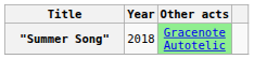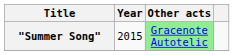 <table class="wikitable plainrowheaders" style="text-align:center;">
 <tr>
 <th scope="col" rowspan="1" style="width:10em;">Title</th>
 <th scope="col" rowspan="1">Year</th>
 <th scope="col" rowspan="1">Other acts</th>
 <th scope="col" class="unsortable" style="width:1em;"></th>
 </tr>
 <tr>
 <th scope="row">"Summer Song"</th>
-<td>2018</td>
+<td>2015</td>
 <td style="background: lightgreen;"><a href='#'>Gracenote</a><br><a href='#'>Autotelic</a></td>
 <td></td>
 </tr>
 <tr>
 </tr>
 </table>
